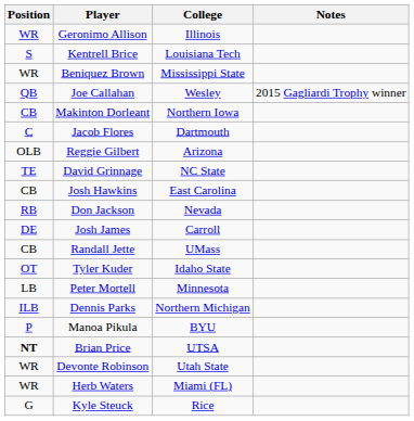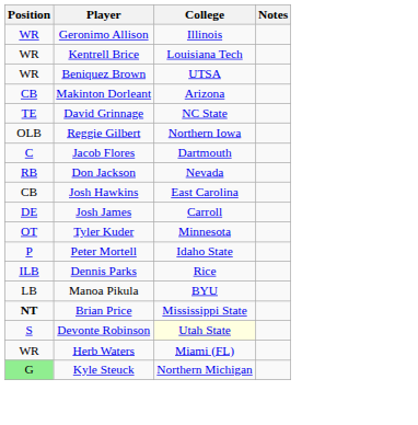 <table class="wikitable" style="text-align:center">
 <tr>
 <th>Position</th>
 <th>Player</th>
 <th>College</th>
 <th>Notes</th>
 </tr>
 <tr>
 <td><a href='#'>WR</a></td>
 <td><a href='#'>Geronimo Allison</a></td>
 <td><a href='#'>Illinois</a></td>
 <td></td>
 </tr>
 <tr>
-<td><a href='#'>S</a></td>
+<td>WR</td>
 <td><a href='#'>Kentrell Brice</a></td>
 <td><a href='#'>Louisiana Tech</a></td>
 <td></td>
 </tr>
 <tr>
 <td>WR</td>
 <td><a href='#'>Beniquez Brown</a></td>
-<td><a href='#'>Mississippi State</a></td>
+<td><a href='#'>UTSA</a></td>
 <td></td>
-</tr>
-<tr>
-<td><a href='#'>QB</a></td>
-<td><a href='#'>Joe Callahan</a></td>
-<td><a href='#'>Wesley</a></td>
-<td>2015 <a href='#'>Gagliardi Trophy</a> winner</td>
 </tr>
 <tr>
 <td><a href='#'>CB</a></td>
 <td><a href='#'>Makinton Dorleant</a></td>
+<td><a href='#'>Arizona</a></td>
+<td></td>
+</tr>
+<tr>
+<td><a href='#'>TE</a></td>
+<td><a href='#'>David Grinnage</a></td>
+<td><a href='#'>NC State</a></td>
+<td></td>
+</tr>
+<tr>
+<td>OLB</td>
+<td><a href='#'>Reggie Gilbert</a></td>
 <td><a href='#'>Northern Iowa</a></td>
 <td></td>
 </tr>
 <tr>
 <td><a href='#'>C</a></td>
 <td><a href='#'>Jacob Flores</a></td>
 <td><a href='#'>Dartmouth</a></td>
 <td></td>
 </tr>
 <tr>
-<td>OLB</td>
-<td><a href='#'>Reggie Gilbert</a></td>
-<td><a href='#'>Arizona</a></td>
-<td></td>
-</tr>
-<tr>
-<td><a href='#'>TE</a></td>
-<td><a href='#'>David Grinnage</a></td>
-<td><a href='#'>NC State</a></td>
+<td><a href='#'>RB</a></td>
+<td><a href='#'>Don Jackson</a></td>
+<td><a href='#'>Nevada</a></td>
 <td></td>
 </tr>
 <tr>
 <td>CB</td>
 <td><a href='#'>Josh Hawkins</a></td>
 <td><a href='#'>East Carolina</a></td>
 <td></td>
 </tr>
 <tr>
-<td><a href='#'>RB</a></td>
-<td><a href='#'>Don Jackson</a></td>
-<td><a href='#'>Nevada</a></td>
-<td></td>
-</tr>
-<tr>
 <td><a href='#'>DE</a></td>
 <td><a href='#'>Josh James</a></td>
 <td><a href='#'>Carroll</a></td>
 <td></td>
 </tr>
 <tr>
-<td>CB</td>
-<td><a href='#'>Randall Jette</a></td>
-<td><a href='#'>UMass</a></td>
+<td><a href='#'>OT</a></td>
+<td><a href='#'>Tyler Kuder</a></td>
+<td><a href='#'>Minnesota</a></td>
 <td></td>
 </tr>
 <tr>
-<td><a href='#'>OT</a></td>
-<td><a href='#'>Tyler Kuder</a></td>
+<td><a href='#'>P</a></td>
+<td><a href='#'>Peter Mortell</a></td>
 <td><a href='#'>Idaho State</a></td>
-<td></td>
-</tr>
-<tr>
-<td>LB</td>
-<td><a href='#'>Peter Mortell</a></td>
-<td><a href='#'>Minnesota</a></td>
 <td></td>
 </tr>
 <tr>
 <td><a href='#'>ILB</a></td>
 <td><a href='#'>Dennis Parks</a></td>
-<td><a href='#'>Northern Michigan</a></td>
+<td><a href='#'>Rice</a></td>
 <td></td>
 </tr>
 <tr>
-<td><a href='#'>P</a></td>
+<td>LB</td>
 <td>Manoa Pikula</td>
 <td><a href='#'>BYU</a></td>
 <td></td>
 </tr>
 <tr>
 <td><strong>NT</strong></td>
 <td><a href='#'>Brian Price</a></td>
-<td><a href='#'>UTSA</a></td>
+<td><a href='#'>Mississippi State</a></td>
 <td></td>
 </tr>
 <tr>
-<td>WR</td>
+<td><a href='#'>S</a></td>
 <td><a href='#'>Devonte Robinson</a></td>
-<td><a href='#'>Utah State</a></td>
+<td style="background: lightyellow;"><a href='#'>Utah State</a></td>
 <td></td>
 </tr>
 <tr>
 <td>WR</td>
 <td><a href='#'>Herb Waters</a></td>
 <td><a href='#'>Miami (FL)</a></td>
 <td></td>
 </tr>
 <tr>
-<td>G</td>
+<td style="background: lightgreen;">G</td>
 <td><a href='#'>Kyle Steuck</a></td>
-<td><a href='#'>Rice</a></td>
+<td><a href='#'>Northern Michigan</a></td>
 <td></td>
 </tr>
 </table>
